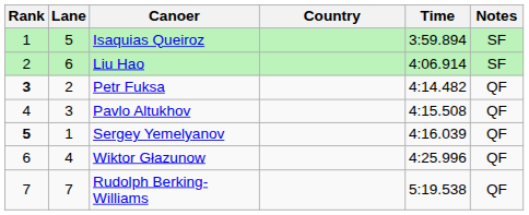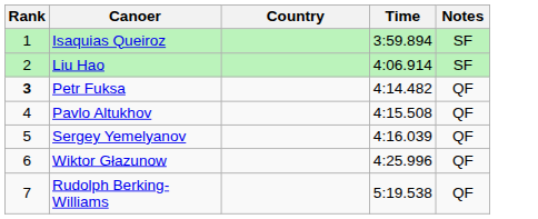 <table class="wikitable sortable" style="text-align:center;">
 <tr>
 <th width=30>Rank</th>
-<th width=30>Lane</th>
 <th width=175>Canoer</th>
 <th width=150>Country</th>
 <th width=30>Time</th>
 <th width=50>Notes</th>
 </tr>
 <tr bgcolor=bbf3bb>
 <td>1</td>
-<td>5</td>
 <td align=left><a href='#'>Isaquias Queiroz</a></td>
 <td align=left></td>
 <td>3:59.894</td>
 <td>SF</td>
 </tr>
 <tr bgcolor=bbf3bb>
 <td>2</td>
-<td>6</td>
 <td align=left><a href='#'>Liu Hao</a></td>
 <td align=left></td>
 <td>4:06.914</td>
 <td>SF</td>
 </tr>
 <tr>
 <td><strong>3</strong></td>
-<td>2</td>
 <td align=left><a href='#'>Petr Fuksa</a></td>
 <td align=left></td>
 <td>4:14.482</td>
 <td>QF</td>
 </tr>
 <tr>
 <td>4</td>
-<td>3</td>
 <td align=left><a href='#'>Pavlo Altukhov</a></td>
 <td align=left></td>
 <td>4:15.508</td>
 <td>QF</td>
 </tr>
 <tr>
-<td><strong>5</strong></td>
-<td>1</td>
+<td>5</td>
 <td align=left><a href='#'>Sergey Yemelyanov</a></td>
 <td align=left></td>
 <td>4:16.039</td>
 <td>QF</td>
 </tr>
 <tr>
 <td>6</td>
-<td>4</td>
 <td align=left><a href='#'>Wiktor Głazunow</a></td>
 <td align=left></td>
 <td>4:25.996</td>
 <td>QF</td>
 </tr>
 <tr>
 <td>7</td>
-<td>7</td>
 <td align=left><a href='#'>Rudolph Berking-Williams</a></td>
 <td align=left></td>
 <td>5:19.538</td>
 <td>QF</td>
 </tr>
 </table>
